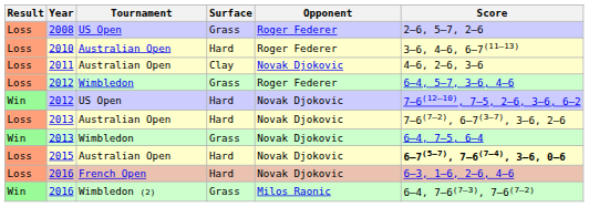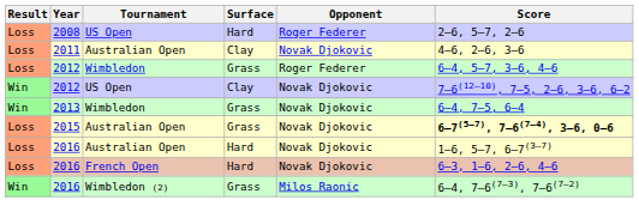 <table class="sortable wikitable">
 <tr>
 <th>Result</th>
 <th>Year</th>
 <th style="width:160px">Tournament</th>
 <th>Surface</th>
 <th style="width:180px">Opponent</th>
 <th class="unsortable">Score</th>
 </tr>
 <tr style="background:#ccf;">
 <td style="background:#ffa07a;">Loss</td>
 <td><a href='#'>2008</a></td>
 <td><a href='#'>US Open</a></td>
-<td>Grass</td>
+<td>Hard</td>
 <td> <a href='#'>Roger Federer</a></td>
 <td>2–6, 5–7, 2–6</td>
-</tr>
-<tr style="background:#ffc;">
-<td style="background:#ffa07a;">Loss</td>
-<td><a href='#'>2010</a></td>
-<td><a href='#'>Australian Open</a></td>
-<td>Hard</td>
-<td> Roger Federer</td>
-<td>3–6, 4–6, 6–7<sup>(11–13)</sup></td>
 </tr>
 <tr style="background:#ffc;">
 <td style="background:#ffa07a;">Loss</td>
 <td><a href='#'>2011</a></td>
 <td>Australian Open</td>
 <td>Clay</td>
 <td> <a href='#'>Novak Djokovic</a></td>
 <td>4–6, 2–6, 3–6</td>
 </tr>
 <tr style="background:#cfc;">
 <td style="background:#ffa07a;">Loss</td>
 <td><a href='#'>2012</a></td>
 <td><a href='#'>Wimbledon</a></td>
 <td>Grass</td>
 <td> Roger Federer</td>
 <td><a href='#'>6–4, 5–7, 3–6, 4–6</a></td>
 </tr>
 <tr style="background:#ccf;">
 <td style="background:#98fb98;">Win</td>
 <td><a href='#'>2012</a></td>
 <td>US Open</td>
-<td>Hard</td>
+<td>Clay</td>
 <td> Novak Djokovic</td>
 <td><a href='#'>7–6<sup>(12–10)</sup>, 7–5, 2–6, 3–6, 6–2</a></td>
-</tr>
-<tr style="background:#ffc;">
-<td style="background:#ffa07a;">Loss</td>
-<td><a href='#'>2013</a></td>
-<td>Australian Open</td>
-<td>Hard</td>
-<td> Novak Djokovic</td>
-<td>7–6<sup>(7–2)</sup>, 6–7<sup>(3–7)</sup>, 3–6, 2–6</td>
 </tr>
 <tr style="background:#cfc;">
 <td style="background:#98fb98;">Win</td>
 <td><a href='#'>2013</a></td>
 <td>Wimbledon</td>
 <td>Grass</td>
 <td> Novak Djokovic</td>
 <td><a href='#'>6–4, 7–5, 6–4</a></td>
 </tr>
 <tr style="background:#ffc;">
 <td style="background:#ffa07a;">Loss</td>
 <td><a href='#'>2015</a></td>
 <td>Australian Open</td>
+<td>Grass</td>
+<td> Novak Djokovic</td>
+<td><strong>6–7<sup>(5–7)</sup>, 7–6<sup>(7–4)</sup>, 3–6, 0–6</strong></td>
+</tr>
+<tr style="background:#ffc;">
+<td style="background:#ffa07a;">Loss</td>
+<td><a href='#'>2016</a></td>
+<td>Australian Open</td>
 <td>Hard</td>
 <td> Novak Djokovic</td>
-<td><strong>6–7<sup>(5–7)</sup>, 7–6<sup>(7–4)</sup>, 3–6, 0–6</strong></td>
+<td>1–6, 5–7, 6–7<sup>(3–7)</sup></td>
 </tr>
 <tr style="background:#ebc2af;">
 <td style="background:#ffa07a;">Loss</td>
 <td><a href='#'>2016</a></td>
 <td><a href='#'>French Open</a></td>
 <td>Hard</td>
 <td> Novak Djokovic</td>
 <td><a href='#'>6–3, 1–6, 2–6, 4–6</a></td>
 </tr>
 <tr style="background:#cfc;">
 <td style="background:#98fb98;">Win</td>
 <td><a href='#'>2016</a></td>
 <td>Wimbledon <small>(2)</small></td>
 <td>Grass</td>
 <td> <a href='#'>Milos Raonic</a></td>
 <td>6–4, 7–6<sup>(7–3)</sup>, 7–6<sup>(7–2)</sup></td>
 </tr>
 </table>
